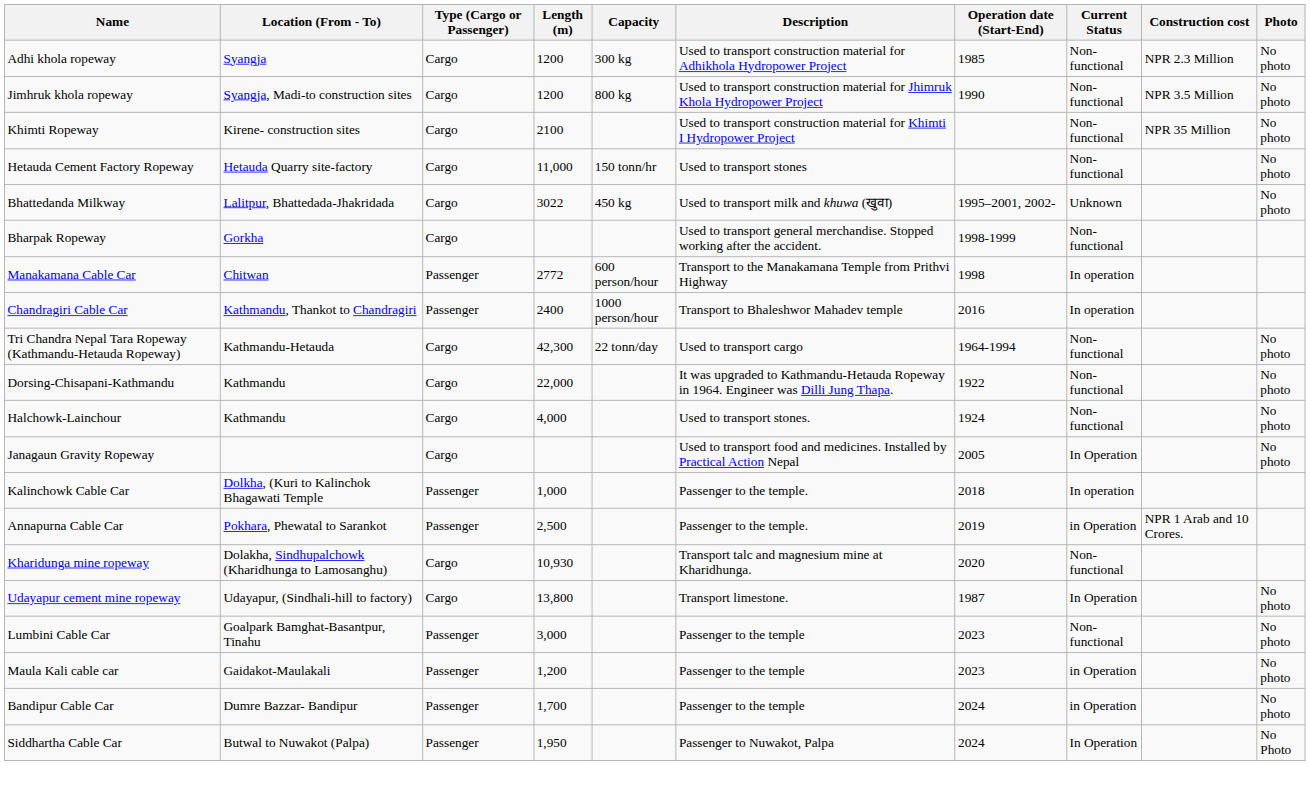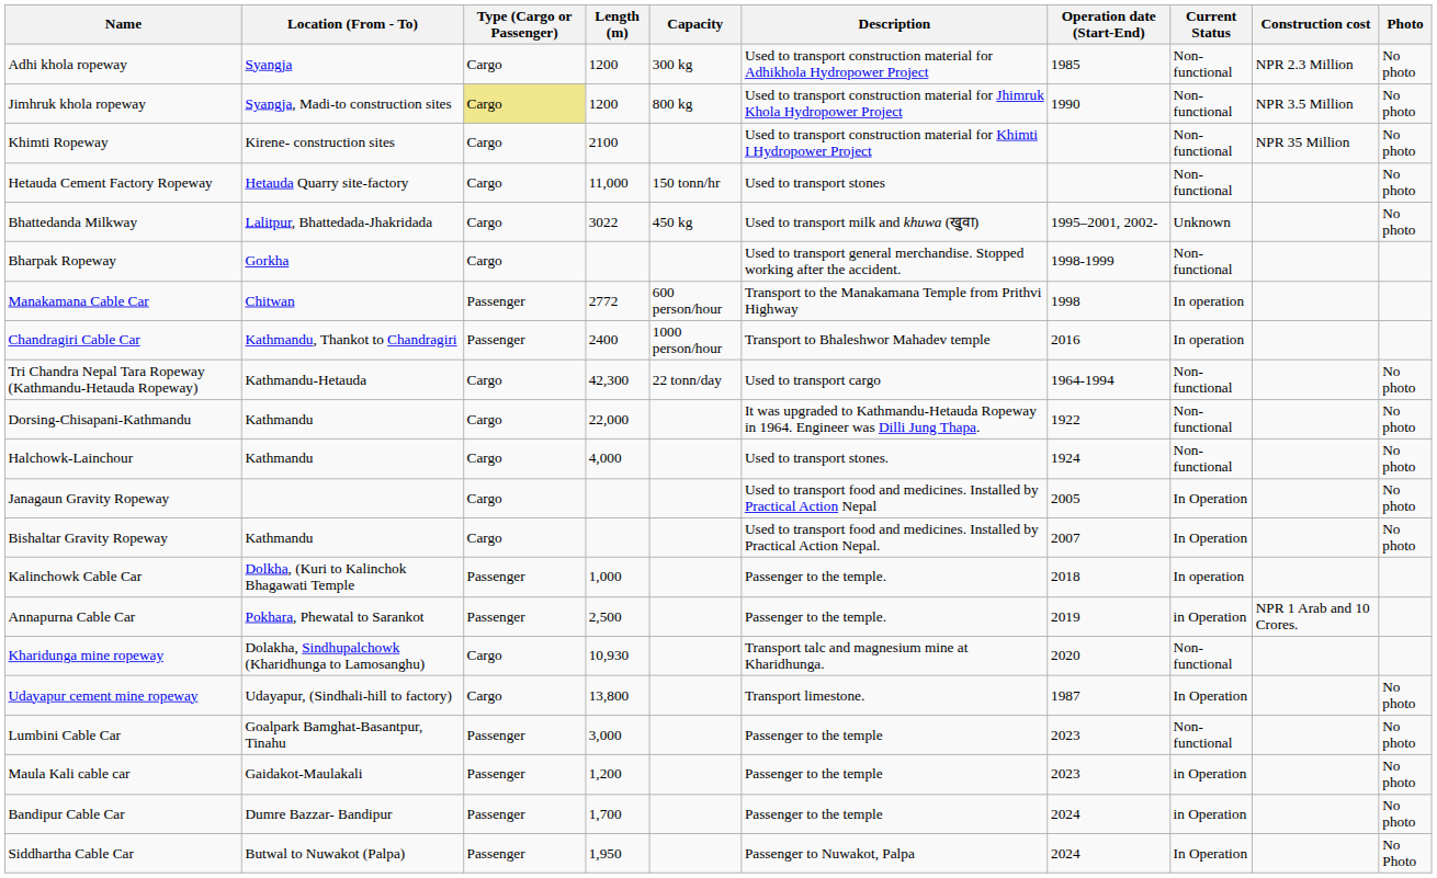 <table class="wikitable sortable">
 <tr>
 <th>Name</th>
 <th>Location (From - To)</th>
 <th>Type (Cargo or Passenger)</th>
 <th>Length (m)</th>
 <th>Capacity</th>
 <th>Description</th>
 <th>Operation date (Start-End)</th>
 <th>Current Status</th>
 <th>Construction cost</th>
 <th>Photo</th>
 </tr>
 <tr>
 <td>Adhi khola ropeway </td>
 <td><a href='#'>Syangja</a></td>
 <td>Cargo</td>
 <td>1200</td>
 <td>300 kg</td>
 <td>Used to transport construction material for <a href='#'>Adhikhola Hydropower Project</a></td>
 <td>1985</td>
 <td>Non-functional</td>
 <td>NPR 2.3 Million</td>
 <td>No photo</td>
 </tr>
 <tr>
 <td>Jimhruk khola ropeway</td>
 <td><a href='#'>Syangja</a>, Madi-to construction sites</td>
-<td>Cargo</td>
+<td style="background: khaki;">Cargo</td>
 <td>1200</td>
 <td>800 kg</td>
 <td>Used to transport construction material for <a href='#'>Jhimruk Khola Hydropower Project</a></td>
 <td>1990</td>
 <td>Non-functional</td>
 <td>NPR 3.5 Million</td>
 <td>No photo</td>
 </tr>
 <tr>
 <td>Khimti Ropeway </td>
 <td>Kirene- construction sites</td>
 <td>Cargo</td>
 <td>2100</td>
 <td></td>
 <td>Used to transport construction material for <a href='#'>Khimti I Hydropower Project</a></td>
 <td></td>
 <td>Non-functional</td>
 <td>NPR 35 Million</td>
 <td>No photo</td>
 </tr>
 <tr>
 <td>Hetauda Cement Factory Ropeway</td>
 <td><a href='#'>Hetauda</a> Quarry site-factory</td>
 <td>Cargo</td>
 <td>11,000</td>
 <td>150 tonn/hr</td>
 <td>Used to transport stones</td>
 <td></td>
 <td>Non-functional</td>
 <td></td>
 <td>No photo</td>
 </tr>
 <tr>
 <td>Bhattedanda Milkway </td>
 <td><a href='#'>Lalitpur</a>, Bhattedada-Jhakridada</td>
 <td>Cargo</td>
 <td>3022</td>
 <td>450 kg</td>
 <td>Used to transport milk and <em>khuwa</em> (खुवा)</td>
 <td>1995–2001, 2002-</td>
 <td>Unknown</td>
 <td></td>
 <td>No photo</td>
 </tr>
 <tr>
 <td>Bharpak Ropeway </td>
 <td><a href='#'>Gorkha</a></td>
 <td>Cargo</td>
 <td></td>
 <td></td>
 <td>Used to transport general merchandise. Stopped working after the accident.</td>
 <td>1998-1999</td>
 <td>Non-functional</td>
 <td></td>
 <td></td>
 </tr>
 <tr>
 <td><a href='#'>Manakamana Cable Car</a></td>
 <td><a href='#'>Chitwan</a></td>
 <td>Passenger</td>
 <td>2772</td>
 <td>600 person/hour</td>
 <td>Transport to the Manakamana Temple from Prithvi Highway</td>
 <td>1998</td>
 <td>In operation</td>
 <td></td>
 <td></td>
 </tr>
 <tr>
 <td><a href='#'>Chandragiri Cable Car</a></td>
 <td><a href='#'>Kathmandu</a>, Thankot to <a href='#'>Chandragiri</a></td>
 <td>Passenger</td>
 <td>2400</td>
 <td>1000 person/hour</td>
 <td>Transport to Bhaleshwor Mahadev temple</td>
 <td>2016</td>
 <td>In operation</td>
 <td></td>
 <td></td>
 </tr>
 <tr>
 <td>Tri Chandra Nepal Tara Ropeway (Kathmandu-Hetauda Ropeway) </td>
 <td>Kathmandu-Hetauda</td>
 <td>Cargo</td>
 <td>42,300</td>
 <td>22 tonn/day </td>
 <td>Used to transport cargo</td>
 <td>1964-1994</td>
 <td>Non-functional</td>
 <td></td>
 <td>No photo</td>
 </tr>
 <tr>
 <td>Dorsing-Chisapani-Kathmandu </td>
 <td>Kathmandu</td>
 <td>Cargo</td>
 <td>22,000</td>
 <td></td>
 <td>It was upgraded to Kathmandu-Hetauda Ropeway in 1964. Engineer was <a href='#'>Dilli Jung Thapa</a>.</td>
 <td>1922</td>
 <td>Non-functional</td>
 <td></td>
 <td>No photo</td>
 </tr>
 <tr>
 <td>Halchowk-Lainchour </td>
 <td>Kathmandu</td>
 <td>Cargo</td>
 <td>4,000</td>
 <td></td>
 <td>Used to transport stones.</td>
 <td>1924</td>
 <td>Non-functional</td>
 <td></td>
 <td>No photo</td>
 </tr>
 <tr>
 <td>Janagaun Gravity Ropeway </td>
 <td></td>
 <td>Cargo</td>
 <td></td>
 <td></td>
 <td>Used to transport food and medicines. Installed by <a href='#'>Practical Action</a> Nepal</td>
 <td>2005</td>
 <td>In Operation</td>
 <td></td>
 <td>No photo</td>
 </tr>
 <tr>
+<td>Bishaltar Gravity Ropeway </td>
+<td>Kathmandu</td>
+<td>Cargo</td>
+<td></td>
+<td></td>
+<td>Used to transport food and medicines. Installed by Practical Action Nepal.</td>
+<td>2007</td>
+<td>In Operation</td>
+<td></td>
+<td>No photo</td>
+</tr>
+<tr>
 <td>Kalinchowk Cable Car </td>
 <td><a href='#'>Dolkha</a>, (Kuri to Kalinchok Bhagawati Temple</td>
 <td>Passenger</td>
 <td>1,000</td>
 <td></td>
 <td>Passenger to the temple.</td>
 <td>2018</td>
 <td>In operation</td>
 <td></td>
 <td></td>
 </tr>
 <tr>
 <td>Annapurna Cable Car </td>
 <td><a href='#'>Pokhara</a>, Phewatal to Sarankot</td>
 <td>Passenger</td>
 <td>2,500</td>
 <td></td>
 <td>Passenger to the temple.</td>
 <td>2019</td>
 <td>in Operation</td>
 <td>NPR 1 Arab and 10 Crores.</td>
 <td></td>
 </tr>
 <tr>
 <td><a href='#'>Kharidunga mine ropeway</a></td>
 <td>Dolakha, <a href='#'>Sindhupalchowk</a> (Kharidhunga to Lamosanghu)</td>
 <td>Cargo</td>
 <td>10,930</td>
 <td></td>
 <td>Transport talc and magnesium mine at Kharidhunga.</td>
 <td>2020</td>
 <td>Non-functional</td>
 <td></td>
 <td></td>
 </tr>
 <tr>
 <td><a href='#'>Udayapur cement mine ropeway</a></td>
 <td>Udayapur,  (Sindhali-hill to factory)</td>
 <td>Cargo</td>
 <td>13,800</td>
 <td></td>
 <td>Transport limestone.</td>
 <td>1987</td>
 <td>In Operation</td>
 <td></td>
 <td>No photo</td>
 </tr>
 <tr>
 <td>Lumbini Cable Car</td>
 <td>Goalpark Bamghat-Basantpur, Tinahu</td>
 <td>Passenger</td>
 <td>3,000</td>
 <td></td>
 <td>Passenger to the temple</td>
 <td>2023</td>
 <td>Non-functional</td>
 <td></td>
 <td>No photo</td>
 </tr>
 <tr>
 <td>Maula Kali cable car </td>
 <td>Gaidakot-Maulakali</td>
 <td>Passenger</td>
 <td>1,200</td>
 <td></td>
 <td>Passenger to the temple</td>
 <td>2023</td>
 <td>in Operation</td>
 <td></td>
 <td>No photo</td>
 </tr>
 <tr>
 <td>Bandipur Cable Car </td>
 <td>Dumre Bazzar- Bandipur</td>
 <td>Passenger</td>
 <td>1,700</td>
 <td></td>
 <td>Passenger to the temple</td>
 <td>2024</td>
 <td>in Operation</td>
 <td></td>
 <td>No photo</td>
 </tr>
 <tr>
 <td>Siddhartha Cable Car</td>
 <td>Butwal to Nuwakot (Palpa)</td>
 <td>Passenger</td>
 <td>1,950</td>
 <td></td>
 <td>Passenger to Nuwakot, Palpa</td>
 <td>2024</td>
 <td>In Operation</td>
 <td></td>
 <td>No Photo</td>
 </tr>
 </table>
